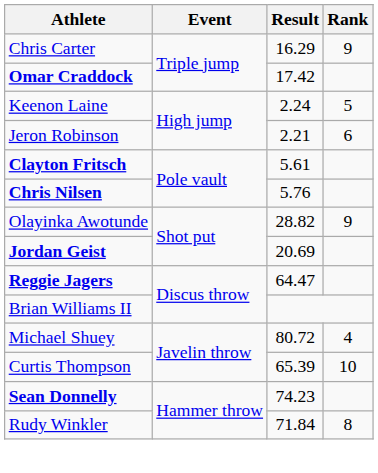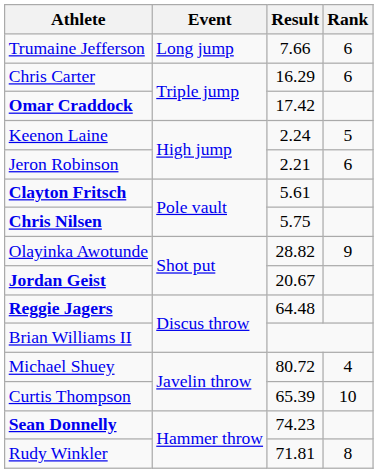 <table class=wikitable style=font-size:90%;text-align:center>
 <tr>
 <th>Athlete</th>
 <th>Event</th>
 <th>Result</th>
 <th>Rank</th>
 </tr>
 <tr>
+<td align=left><a href='#'>Trumaine Jefferson</a></td>
+<td align=left><a href='#'>Long jump</a></td>
+<td>7.66</td>
+<td>6</td>
+</tr>
+<tr>
 <td align=left><a href='#'>Chris Carter</a></td>
 <td align=left rowspan=2><a href='#'>Triple jump</a></td>
 <td>16.29</td>
-<td>9</td>
+<td>6</td>
 </tr>
 <tr>
 <td align=left><strong><a href='#'>Omar Craddock</a></strong></td>
 <td>17.42</td>
 <td></td>
 </tr>
 <tr>
 <td align=left><a href='#'>Keenon Laine</a></td>
 <td align=left rowspan=2><a href='#'>High jump</a></td>
 <td>2.24</td>
 <td>5</td>
 </tr>
 <tr>
 <td align=left><a href='#'>Jeron Robinson</a></td>
 <td>2.21</td>
 <td>6</td>
 </tr>
 <tr>
 <td align=left><strong><a href='#'>Clayton Fritsch</a></strong></td>
 <td align=left rowspan=2><a href='#'>Pole vault</a></td>
 <td>5.61</td>
 <td></td>
 </tr>
 <tr>
 <td align=left><strong><a href='#'>Chris Nilsen</a></strong></td>
-<td>5.76</td>
+<td>5.75</td>
 <td></td>
 </tr>
 <tr>
 <td align=left><a href='#'>Olayinka Awotunde</a></td>
 <td align=left rowspan=2><a href='#'>Shot put</a></td>
 <td>28.82</td>
 <td>9</td>
 </tr>
 <tr>
 <td align=left><strong><a href='#'>Jordan Geist</a></strong></td>
-<td>20.69</td>
+<td>20.67</td>
 <td></td>
 </tr>
 <tr>
 <td align=left><strong><a href='#'>Reggie Jagers</a></strong></td>
 <td align=left rowspan=2><a href='#'>Discus throw</a></td>
-<td>64.47</td>
+<td>64.48</td>
 <td></td>
 </tr>
 <tr>
 <td align=left><a href='#'>Brian Williams II</a></td>
 <td colspan=2></td>
 </tr>
 <tr>
 <td align=left><a href='#'>Michael Shuey</a></td>
 <td align=left rowspan=2><a href='#'>Javelin throw</a></td>
 <td>80.72</td>
 <td>4</td>
 </tr>
 <tr>
 <td align=left><a href='#'>Curtis Thompson</a></td>
 <td>65.39</td>
 <td>10</td>
 </tr>
 <tr>
 <td align=left><strong><a href='#'>Sean Donnelly</a></strong></td>
 <td align=left rowspan=2><a href='#'>Hammer throw</a></td>
 <td>74.23</td>
 <td></td>
 </tr>
 <tr>
 <td align=left><a href='#'>Rudy Winkler</a></td>
-<td>71.84</td>
+<td>71.81</td>
 <td>8</td>
 </tr>
 </table>
